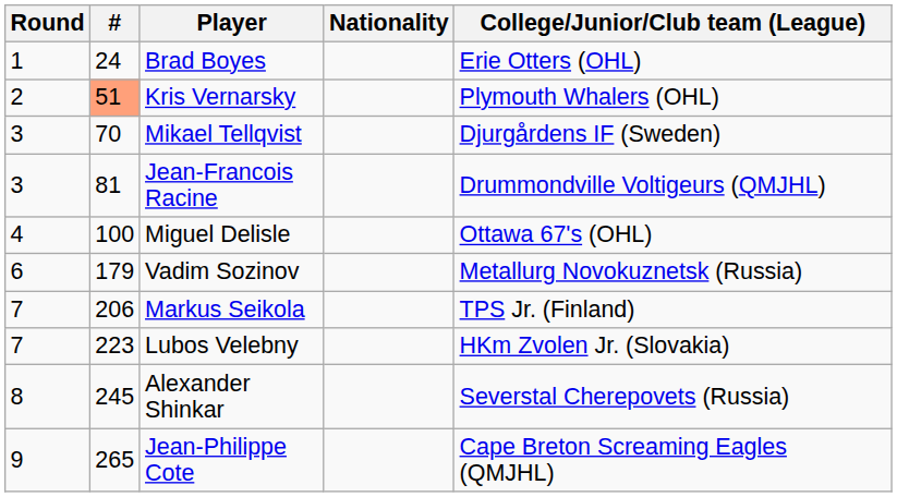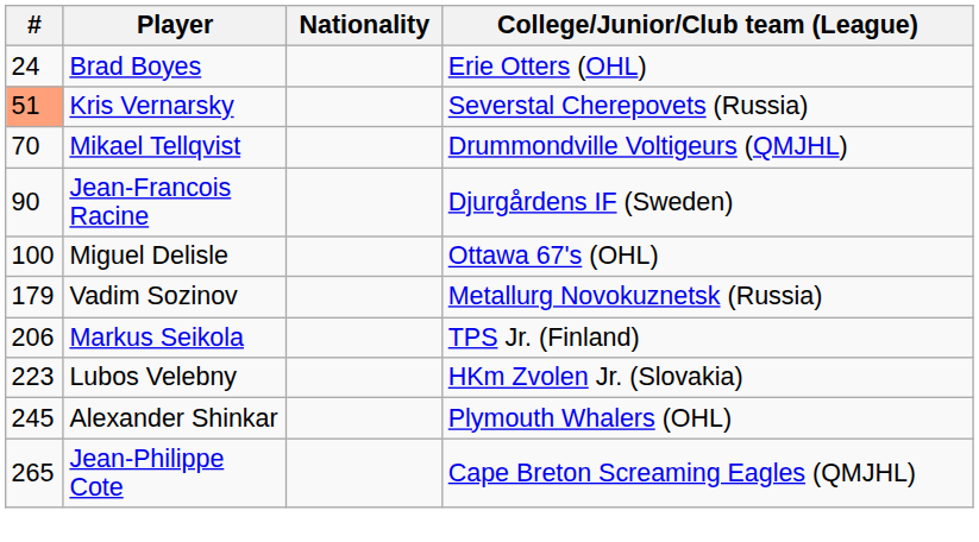 <table class="wikitable">
 <tr align="center">
-<th bgcolor="#DDDDFF" width="4.0%">Round</th>
 <th bgcolor="#DDDDFF" width="4.0%">#</th>
 <th bgcolor="#DDDDFF" width="21.0%">Player</th>
 <th bgcolor="#DDDDFF" width="14.5%">Nationality</th>
 <th bgcolor="#DDDDFF" width="50.0%">College/Junior/Club team (League)</th>
 </tr>
 <tr>
-<td>1</td>
 <td>24</td>
 <td><a href='#'>Brad Boyes</a></td>
 <td></td>
 <td><a href='#'>Erie Otters</a> (<a href='#'>OHL</a>)</td>
 </tr>
 <tr>
-<td>2</td>
 <td style="background: lightsalmon;">51</td>
 <td><a href='#'>Kris Vernarsky</a></td>
 <td></td>
-<td><a href='#'>Plymouth Whalers</a> (OHL)</td>
+<td><a href='#'>Severstal Cherepovets</a> (Russia)</td>
 </tr>
 <tr>
-<td>3</td>
 <td>70</td>
 <td><a href='#'>Mikael Tellqvist</a></td>
+<td></td>
+<td><a href='#'>Drummondville Voltigeurs</a> (<a href='#'>QMJHL</a>)</td>
+</tr>
+<tr>
+<td>90</td>
+<td><a href='#'>Jean-Francois Racine</a></td>
 <td></td>
 <td><a href='#'>Djurgårdens IF</a> (Sweden)</td>
 </tr>
 <tr>
-<td>3</td>
-<td>81</td>
-<td><a href='#'>Jean-Francois Racine</a></td>
-<td></td>
-<td><a href='#'>Drummondville Voltigeurs</a> (<a href='#'>QMJHL</a>)</td>
-</tr>
-<tr>
-<td>4</td>
 <td>100</td>
 <td>Miguel Delisle</td>
 <td></td>
 <td><a href='#'>Ottawa 67's</a> (OHL)</td>
 </tr>
 <tr>
-<td>6</td>
 <td>179</td>
 <td>Vadim Sozinov</td>
 <td></td>
 <td><a href='#'>Metallurg Novokuznetsk</a> (Russia)</td>
 </tr>
 <tr>
-<td>7</td>
 <td>206</td>
 <td><a href='#'>Markus Seikola</a></td>
 <td></td>
 <td><a href='#'>TPS</a> Jr. (Finland)</td>
 </tr>
 <tr>
-<td>7</td>
 <td>223</td>
 <td>Lubos Velebny</td>
 <td></td>
 <td><a href='#'>HKm Zvolen</a> Jr. (Slovakia)</td>
 </tr>
 <tr>
-<td>8</td>
 <td>245</td>
 <td>Alexander Shinkar</td>
 <td></td>
-<td><a href='#'>Severstal Cherepovets</a> (Russia)</td>
+<td><a href='#'>Plymouth Whalers</a> (OHL)</td>
 </tr>
 <tr>
-<td>9</td>
 <td>265</td>
 <td><a href='#'>Jean-Philippe Cote</a></td>
 <td></td>
 <td><a href='#'>Cape Breton Screaming Eagles</a> (QMJHL)</td>
 </tr>
 </table>
